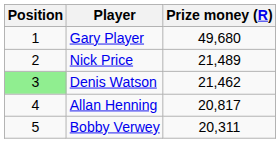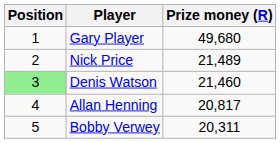 <table class=wikitable>
 <tr>
 <th>Position</th>
 <th>Player</th>
 <th>Prize money (<a href='#'>R</a>)</th>
 </tr>
 <tr>
 <td align=center>1</td>
 <td> <a href='#'>Gary Player</a></td>
 <td align=center>49,680</td>
 </tr>
 <tr>
 <td align=center>2</td>
 <td> <a href='#'>Nick Price</a></td>
 <td align=center>21,489</td>
 </tr>
 <tr>
 <td align=center style="background: lightgreen;">3</td>
 <td> <a href='#'>Denis Watson</a></td>
-<td align=center>21,462</td>
+<td align=center>21,460</td>
 </tr>
 <tr>
 <td align=center>4</td>
 <td> <a href='#'>Allan Henning</a></td>
 <td align=center>20,817</td>
 </tr>
 <tr>
 <td align=center>5</td>
 <td> <a href='#'>Bobby Verwey</a></td>
 <td align=center>20,311</td>
 </tr>
 </table>
